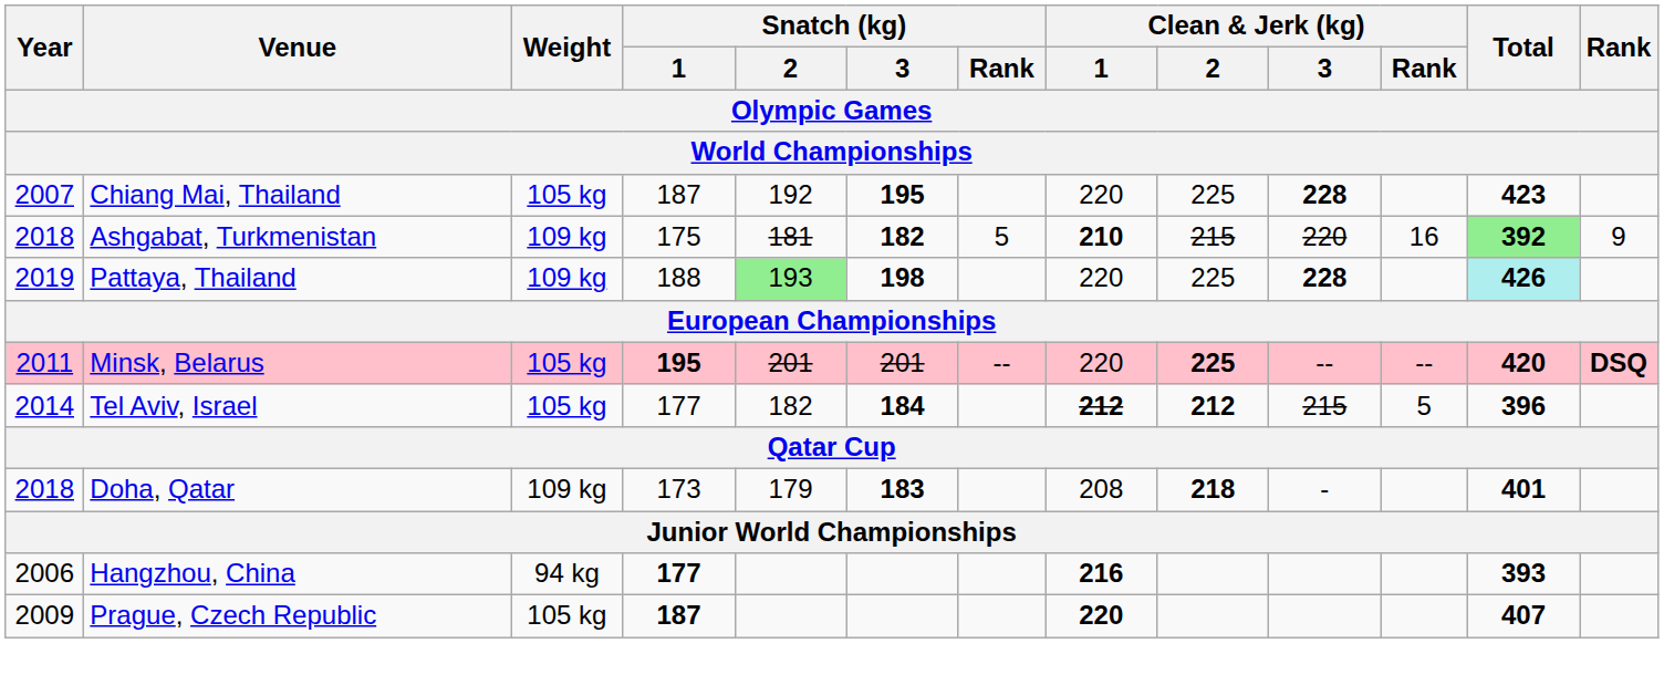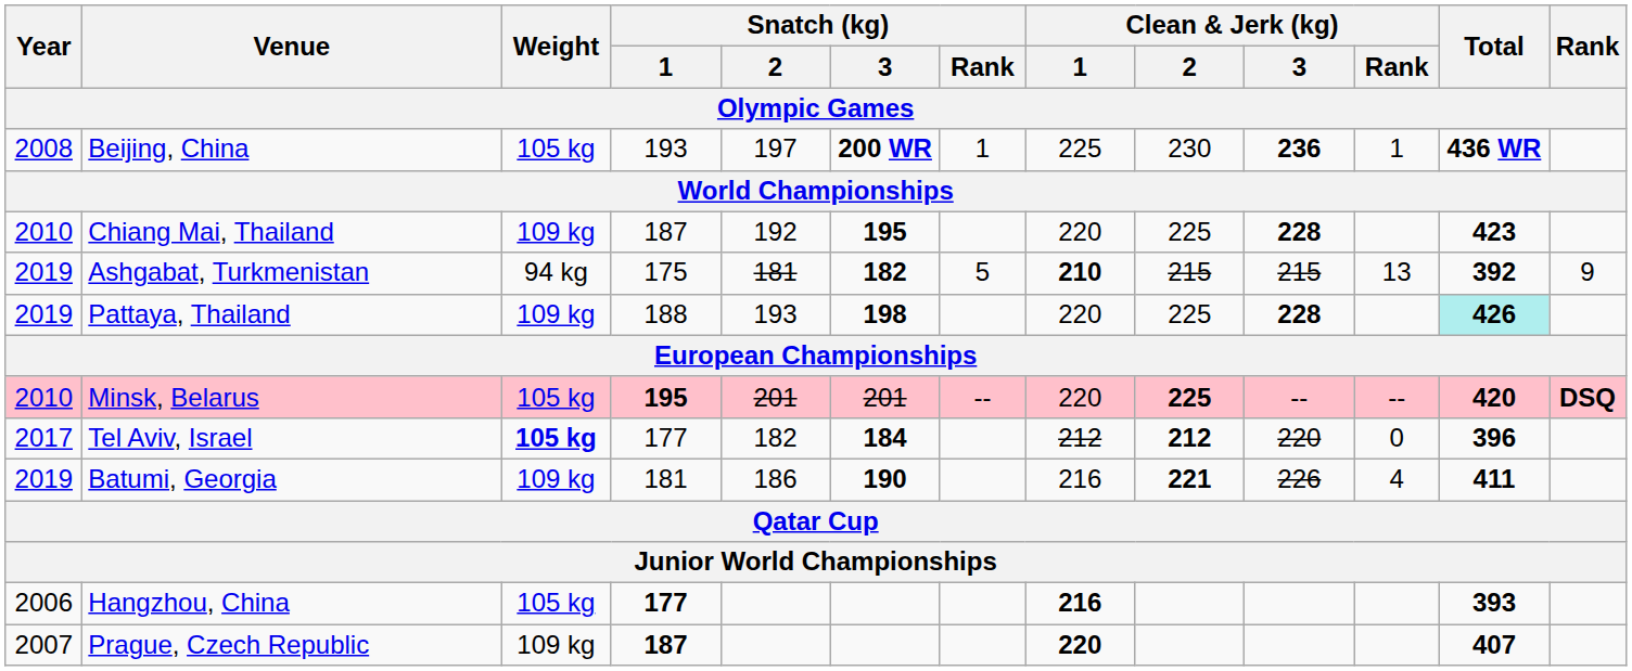 <table class="wikitable" style="text-align:center;">
 <tr>
 <th rowspan=2 width=40>Year</th>
 <th rowspan=2 width=250>Venue</th>
 <th rowspan=2 width=60>Weight</th>
 <th colspan=4>Snatch (kg)</th>
 <th colspan=4>Clean & Jerk (kg)</th>
 <th rowspan=2 width=60>Total</th>
 <th rowspan=2 width=40>Rank</th>
 </tr>
 <tr>
 <th width=60>1</th>
 <th width=60>2</th>
 <th width=60>3</th>
 <th width=45>Rank</th>
 <th width=60>1</th>
 <th width=60>2</th>
 <th width=60>3</th>
 <th width=45>Rank</th>
 </tr>
 <tr>
 <th colspan=13><a href='#'>Olympic Games</a></th>
 </tr>
 <tr>
+<td><a href='#'>2008</a></td>
+<td align=left> <a href='#'>Beijing</a>, <a href='#'>China</a></td>
+<td><a href='#'>105 kg</a></td>
+<td>193</td>
+<td>197</td>
+<td><strong>200 <a href='#'>WR</a></strong></td>
+<td>1</td>
+<td>225</td>
+<td>230</td>
+<td><strong>236</strong></td>
+<td>1</td>
+<td><strong>436 <a href='#'>WR</a></strong></td>
+<td></td>
+</tr>
+<tr>
 <th colspan=13><a href='#'>World Championships</a></th>
 </tr>
 <tr>
-<td><a href='#'>2007</a></td>
+<td><a href='#'>2010</a></td>
 <td align=left> <a href='#'>Chiang Mai</a>, <a href='#'>Thailand</a></td>
-<td><a href='#'>105 kg</a></td>
+<td><a href='#'>109 kg</a></td>
 <td>187</td>
 <td>192</td>
 <td><strong>195</strong></td>
 <td></td>
 <td>220</td>
 <td>225</td>
 <td><strong>228</strong></td>
 <td></td>
 <td><strong>423</strong></td>
 <td></td>
 </tr>
 <tr>
-<td><a href='#'>2018</a></td>
+<td><a href='#'>2019</a></td>
 <td align=left> <a href='#'>Ashgabat</a>, <a href='#'>Turkmenistan</a></td>
-<td><a href='#'>109 kg</a></td>
+<td>94 kg</td>
 <td>175</td>
 <td><s>181</s></td>
 <td><strong>182</strong></td>
 <td>5</td>
 <td><strong>210</strong></td>
 <td><s>215</s></td>
-<td><s>220</s></td>
-<td>16</td>
-<td style="background: lightgreen;"><strong>392</strong></td>
+<td><s>215</s></td>
+<td>13</td>
+<td><strong>392</strong></td>
 <td>9</td>
 </tr>
 <tr>
 <td><a href='#'>2019</a></td>
 <td align=left> <a href='#'>Pattaya</a>, <a href='#'>Thailand</a></td>
 <td><a href='#'>109 kg</a></td>
 <td>188</td>
-<td style="background: lightgreen;">193</td>
+<td>193</td>
 <td><strong>198</strong></td>
 <td></td>
 <td>220</td>
 <td>225</td>
 <td><strong>228</strong></td>
 <td></td>
 <td style="background: paleturquoise;"><strong>426</strong></td>
 <td></td>
 </tr>
 <tr>
 <th colspan=13><a href='#'>European Championships</a></th>
 </tr>
 <tr bgcolor=pink>
-<td><a href='#'>2011</a></td>
+<td><a href='#'>2010</a></td>
 <td align=left> <a href='#'>Minsk</a>, <a href='#'>Belarus</a></td>
 <td><a href='#'>105 kg</a></td>
 <td><strong>195</strong></td>
 <td><s>201</s></td>
 <td><s>201</s></td>
 <td>--</td>
 <td>220</td>
 <td><strong>225</strong></td>
 <td>--</td>
 <td>--</td>
 <td><strong>420</strong></td>
 <td><strong>DSQ</strong></td>
 </tr>
 <tr>
-<td><a href='#'>2014</a></td>
+<td><a href='#'>2017</a></td>
 <td align=left> <a href='#'>Tel Aviv</a>, <a href='#'>Israel</a></td>
-<td><a href='#'>105 kg</a></td>
+<td><strong><a href='#'>105 kg</a></strong></td>
 <td>177</td>
 <td>182</td>
 <td><strong>184</strong></td>
 <td></td>
-<td><strong><s>212</s></strong></td>
+<td><s>212</s></td>
 <td><strong>212</strong></td>
-<td><s>215</s></td>
-<td>5</td>
+<td><s>220</s></td>
+<td>0</td>
 <td><strong>396</strong></td>
 <td></td>
 </tr>
 <tr>
-<th colspan=13><a href='#'>Qatar Cup</a></th>
+<td><a href='#'>2019</a></td>
+<td align=left> <a href='#'>Batumi</a>, <a href='#'>Georgia</a></td>
+<td><a href='#'>109 kg</a></td>
+<td>181</td>
+<td>186</td>
+<td><strong>190</strong></td>
+<td></td>
+<td>216</td>
+<td><strong>221</strong></td>
+<td><s>226</s></td>
+<td>4</td>
+<td><strong>411</strong></td>
+<td></td>
 </tr>
 <tr>
-<td><a href='#'>2018</a></td>
-<td align=left> <a href='#'>Doha</a>, <a href='#'>Qatar</a></td>
-<td>109 kg</td>
-<td>173</td>
-<td>179</td>
-<td><strong>183</strong></td>
-<td></td>
-<td>208</td>
-<td><strong>218</strong></td>
-<td>-</td>
-<td></td>
-<td><strong>401</strong></td>
-<td></td>
+<th colspan=13><a href='#'>Qatar Cup</a></th>
 </tr>
 <tr>
 <th colspan=13>Junior World Championships</th>
 </tr>
 <tr>
 <td>2006</td>
 <td align=left> <a href='#'>Hangzhou</a>, <a href='#'>China</a></td>
-<td>94 kg</td>
+<td><a href='#'>105 kg</a></td>
 <td><strong>177</strong></td>
 <td></td>
 <td></td>
 <td><strong></strong></td>
 <td><strong>216</strong></td>
 <td></td>
 <td></td>
 <td><strong></strong></td>
 <td><strong>393</strong></td>
 <td><strong></strong></td>
 </tr>
 <tr>
-<td>2009</td>
+<td>2007</td>
 <td align=left> <a href='#'>Prague</a>, <a href='#'>Czech Republic</a></td>
-<td>105 kg</td>
+<td>109 kg</td>
 <td><strong>187</strong></td>
 <td></td>
 <td></td>
 <td><strong></strong></td>
 <td><strong>220</strong></td>
 <td></td>
 <td></td>
 <td><strong></strong></td>
 <td><strong>407</strong></td>
 <td><strong></strong></td>
 </tr>
 </table>
